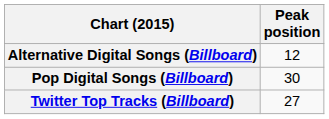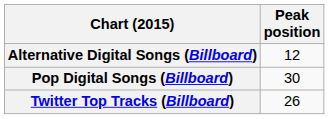 <table class="wikitable sortable plainrowheaders">
 <tr>
 <th>Chart (2015)</th>
 <th>Peak<br>position</th>
 </tr>
 <tr>
 <th scope="row">Alternative Digital Songs (<em><a href='#'>Billboard</a></em>)</th>
 <td align="center">12</td>
 </tr>
 <tr>
 <th scope="row">Pop Digital Songs (<em><a href='#'>Billboard</a></em>)</th>
 <td align="center">30</td>
 </tr>
 <tr>
 <th scope="row"><a href='#'>Twitter Top Tracks</a> (<em><a href='#'>Billboard</a></em>)</th>
-<td align="center">27</td>
+<td align="center">26</td>
 </tr>
 </table>
